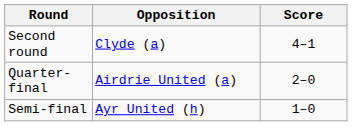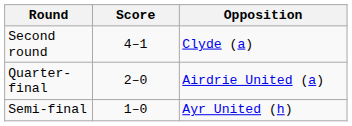 <table class="wikitable" style="text-align:left;margin-left:1em;float:right">
 <tr>
 <th width=80>Round</th>
+<th width=80>Score</th>
 <th width=160>Opposition</th>
-<th width=80>Score</th>
 </tr>
 <tr>
 <td>Second round</td>
+<td align=center>4–1</td>
 <td><a href='#'>Clyde</a> (<a href='#'>a</a>)</td>
-<td align=center>4–1</td>
 </tr>
 <tr>
 <td>Quarter-final</td>
+<td align=center>2–0</td>
 <td><a href='#'>Airdrie United</a> (<a href='#'>a</a>)</td>
-<td align=center>2–0</td>
 </tr>
 <tr>
 <td>Semi-final</td>
+<td align=center>1–0</td>
 <td><a href='#'>Ayr United</a> (<a href='#'>h</a>)</td>
-<td align=center>1–0</td>
 </tr>
 </table>
